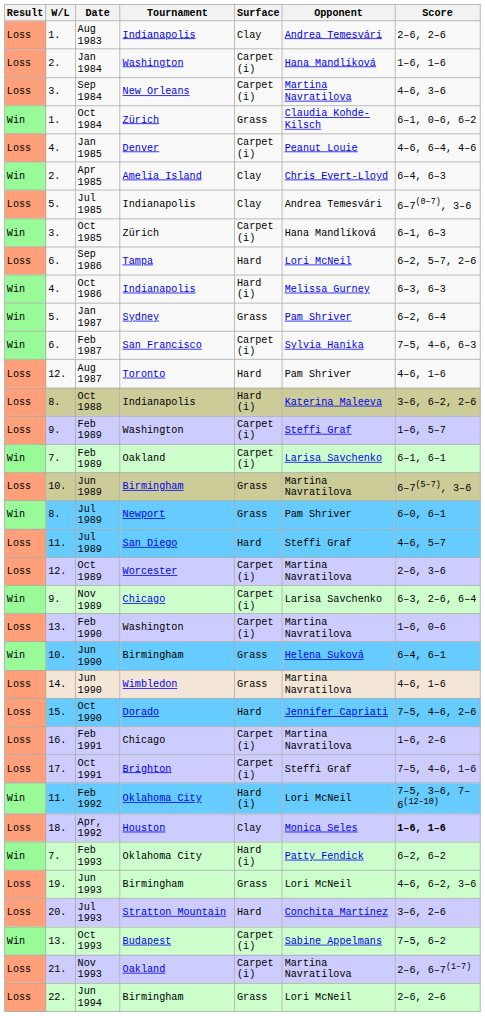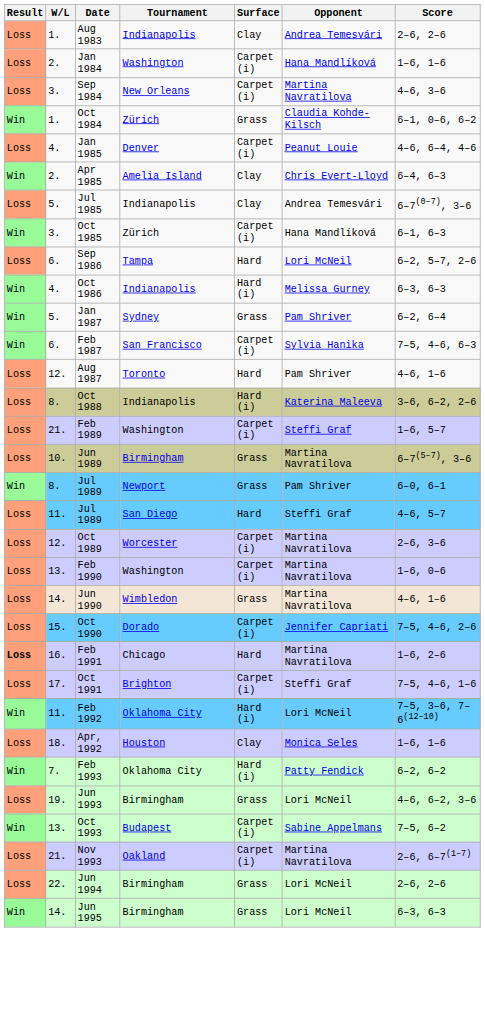 <table class="sortable wikitable">
 <tr>
 <th style="width:40px">Result</th>
 <th style="width:35px" class="unsortable">W/L</th>
 <th style="width:60px">Date</th>
 <th style="width:160px">Tournament</th>
 <th style="width:55px">Surface</th>
 <th style="width:160px">Opponent</th>
 <th style="width:130px" class="unsortable">Score</th>
 </tr>
 <tr>
 <td style="background:#ffa07a;">Loss</td>
 <td>1.</td>
 <td>Aug 1983</td>
 <td><a href='#'>Indianapolis</a></td>
 <td>Clay</td>
 <td> <a href='#'>Andrea Temesvári</a></td>
 <td>2–6, 2–6</td>
 </tr>
 <tr>
 <td style="background:#ffa07a;">Loss</td>
 <td>2.</td>
 <td>Jan 1984</td>
 <td><a href='#'>Washington</a></td>
 <td>Carpet (i)</td>
 <td> <a href='#'>Hana Mandlíková</a></td>
 <td>1–6, 1–6</td>
 </tr>
 <tr>
 <td style="background:#ffa07a;">Loss</td>
 <td>3.</td>
 <td>Sep 1984</td>
 <td><a href='#'>New Orleans</a></td>
 <td>Carpet (i)</td>
 <td> <a href='#'>Martina Navratilova</a></td>
 <td>4–6, 3–6</td>
 </tr>
 <tr>
 <td style="background:#98fb98;">Win</td>
 <td>1.</td>
 <td>Oct 1984</td>
 <td><a href='#'>Zürich</a></td>
 <td>Grass</td>
 <td> <a href='#'>Claudia Kohde-Kilsch</a></td>
 <td>6–1, 0–6, 6–2</td>
 </tr>
 <tr>
 <td style="background:#ffa07a;">Loss</td>
 <td>4.</td>
 <td>Jan 1985</td>
 <td><a href='#'>Denver</a></td>
 <td>Carpet (i)</td>
 <td> <a href='#'>Peanut Louie</a></td>
 <td>4–6, 6–4, 4–6</td>
 </tr>
 <tr>
 <td style="background:#98fb98;">Win</td>
 <td>2.</td>
 <td>Apr 1985</td>
 <td><a href='#'>Amelia Island</a></td>
 <td>Clay</td>
 <td> <a href='#'>Chris Evert-Lloyd</a></td>
 <td>6–4, 6–3</td>
 </tr>
 <tr>
 <td style="background:#ffa07a;">Loss</td>
 <td>5.</td>
 <td>Jul 1985</td>
 <td>Indianapolis</td>
 <td>Clay</td>
 <td> Andrea Temesvári</td>
 <td>6–7<sup>(0–7)</sup>, 3–6</td>
 </tr>
 <tr>
 <td style="background:#98fb98;">Win</td>
 <td>3.</td>
 <td>Oct 1985</td>
 <td>Zürich</td>
 <td>Carpet (i)</td>
 <td> Hana Mandlíková</td>
 <td>6–1, 6–3</td>
 </tr>
 <tr>
 <td style="background:#ffa07a;">Loss</td>
 <td>6.</td>
 <td>Sep 1986</td>
 <td><a href='#'>Tampa</a></td>
 <td>Hard</td>
 <td> <a href='#'>Lori McNeil</a></td>
 <td>6–2, 5–7, 2–6</td>
 </tr>
 <tr>
 <td style="background:#98fb98;">Win</td>
 <td>4.</td>
 <td>Oct 1986</td>
 <td><a href='#'>Indianapolis</a></td>
 <td>Hard (i)</td>
 <td> <a href='#'>Melissa Gurney</a></td>
 <td>6–3, 6–3</td>
 </tr>
 <tr>
 <td style="background:#98fb98;">Win</td>
 <td>5.</td>
 <td>Jan 1987</td>
 <td><a href='#'>Sydney</a></td>
 <td>Grass</td>
 <td> <a href='#'>Pam Shriver</a></td>
 <td>6–2, 6–4</td>
 </tr>
 <tr>
 <td style="background:#98fb98;">Win</td>
 <td>6.</td>
 <td>Feb 1987</td>
 <td><a href='#'>San Francisco</a></td>
 <td>Carpet (i)</td>
 <td> <a href='#'>Sylvia Hanika</a></td>
 <td>7–5, 4–6, 6–3</td>
 </tr>
 <tr>
 <td style="background:#ffa07a;">Loss</td>
 <td>12.</td>
 <td>Aug 1987</td>
 <td><a href='#'>Toronto</a></td>
 <td>Hard</td>
 <td> Pam Shriver</td>
 <td>4–6, 1–6</td>
 </tr>
 <tr style="background:#cccc99;">
 <td style="background:#ffa07a;">Loss</td>
 <td>8.</td>
 <td>Oct 1988</td>
 <td>Indianapolis</td>
 <td>Hard (i)</td>
 <td> <a href='#'>Katerina Maleeva</a></td>
 <td>3–6, 6–2, 2–6</td>
 </tr>
 <tr style="background:#ccccff;">
 <td style="background:#ffa07a;">Loss</td>
-<td>9.</td>
+<td>21.</td>
 <td>Feb 1989</td>
 <td>Washington</td>
 <td>Carpet (i)</td>
 <td> <a href='#'>Steffi Graf</a></td>
 <td>1–6, 5–7</td>
-</tr>
-<tr style="background:#ccffcc;">
-<td style="background:#98fb98;">Win</td>
-<td>7.</td>
-<td>Feb 1989</td>
-<td>Oakland</td>
-<td>Carpet (i)</td>
-<td> <a href='#'>Larisa Savchenko</a></td>
-<td>6–1, 6–1</td>
 </tr>
 <tr style="background:#cccc99;">
 <td style="background:#ffa07a;">Loss</td>
 <td>10.</td>
 <td>Jun 1989</td>
 <td><a href='#'>Birmingham</a></td>
 <td>Grass</td>
 <td> Martina Navratilova</td>
 <td>6–7<sup>(5–7)</sup>, 3–6</td>
 </tr>
 <tr style="background:#66ccff;">
 <td style="background:#98fb98;">Win</td>
 <td>8.</td>
 <td>Jul 1989</td>
 <td><a href='#'>Newport</a></td>
 <td>Grass</td>
 <td> Pam Shriver</td>
 <td>6–0, 6–1</td>
 </tr>
 <tr style="background:#66ccff;">
 <td style="background:#ffa07a;">Loss</td>
 <td>11.</td>
 <td>Jul 1989</td>
 <td><a href='#'>San Diego</a></td>
 <td>Hard</td>
 <td> Steffi Graf</td>
 <td>4–6, 5–7</td>
 </tr>
 <tr style="background:#ccccff;">
 <td style="background:#ffa07a;">Loss</td>
 <td>12.</td>
 <td>Oct 1989</td>
 <td><a href='#'>Worcester</a></td>
 <td>Carpet (i)</td>
 <td> Martina Navratilova</td>
 <td>2–6, 3–6</td>
 </tr>
-<tr style="background:#ccffcc;">
-<td style="background:#98fb98;">Win</td>
-<td>9.</td>
-<td>Nov 1989</td>
-<td><a href='#'>Chicago</a></td>
-<td>Carpet (i)</td>
-<td> Larisa Savchenko</td>
-<td>6–3, 2–6, 6–4</td>
-</tr>
 <tr style="background:#ccccff;">
 <td style="background:#ffa07a;">Loss</td>
 <td>13.</td>
 <td>Feb 1990</td>
 <td>Washington</td>
 <td>Carpet (i)</td>
 <td> Martina Navratilova</td>
 <td>1–6, 0–6</td>
-</tr>
-<tr style="background:#66ccff;">
-<td style="background:#98fb98;">Win</td>
-<td>10.</td>
-<td>Jun 1990</td>
-<td>Birmingham</td>
-<td>Grass</td>
-<td> <a href='#'>Helena Suková</a></td>
-<td>6–4, 6–1</td>
 </tr>
 <tr style="background:#f3e6d7;">
 <td style="background:#ffa07a;">Loss</td>
 <td>14.</td>
 <td>Jun 1990</td>
 <td><a href='#'>Wimbledon</a></td>
 <td>Grass</td>
 <td> Martina Navratilova</td>
 <td>4–6, 1–6</td>
 </tr>
 <tr style="background:#66ccff;">
 <td style="background:#ffa07a;">Loss</td>
 <td>15.</td>
 <td>Oct 1990</td>
 <td><a href='#'>Dorado</a></td>
-<td>Hard</td>
+<td>Carpet (i)</td>
 <td> <a href='#'>Jennifer Capriati</a></td>
 <td>7–5, 4–6, 2–6</td>
 </tr>
 <tr style="background:#ccccff;">
-<td style="background:#ffa07a;">Loss</td>
+<td style="background:#ffa07a;"><strong>Loss</strong></td>
 <td>16.</td>
 <td>Feb 1991</td>
 <td>Chicago</td>
-<td>Carpet (i)</td>
+<td>Hard</td>
 <td> Martina Navratilova</td>
 <td>1–6, 2–6</td>
 </tr>
 <tr style="background:#ccccff;">
 <td style="background:#ffa07a;">Loss</td>
 <td>17.</td>
 <td>Oct 1991</td>
 <td><a href='#'>Brighton</a></td>
 <td>Carpet (i)</td>
 <td> Steffi Graf</td>
 <td>7–5, 4–6, 1–6</td>
 </tr>
 <tr style="background:#66ccff;">
 <td style="background:#98fb98;">Win</td>
 <td>11.</td>
 <td>Feb 1992</td>
 <td><a href='#'>Oklahoma City</a></td>
 <td>Hard (i)</td>
 <td> Lori McNeil</td>
 <td>7–5, 3–6, 7–6<sup>(12–10)</sup></td>
 </tr>
 <tr style="background:#ccccff;">
 <td style="background:#ffa07a;">Loss</td>
 <td>18.</td>
 <td>Apr, 1992</td>
 <td><a href='#'>Houston</a></td>
 <td>Clay</td>
 <td> <a href='#'>Monica Seles</a></td>
-<td><strong>1–6, 1–6</strong></td>
+<td>1–6, 1–6</td>
 </tr>
 <tr style="background:#ccffcc;">
 <td style="background:#98fb98;">Win</td>
 <td>7.</td>
 <td>Feb 1993</td>
 <td>Oklahoma City</td>
 <td>Hard (i)</td>
 <td> <a href='#'>Patty Fendick</a></td>
 <td>6–2, 6–2</td>
 </tr>
 <tr style="background:#ccffcc;">
 <td style="background:#ffa07a;">Loss</td>
 <td>19.</td>
 <td>Jun 1993</td>
 <td>Birmingham</td>
 <td>Grass</td>
 <td> Lori McNeil</td>
 <td>4–6, 6–2, 3–6</td>
-</tr>
-<tr style="background:#ccccff;">
-<td style="background:#ffa07a;">Loss</td>
-<td>20.</td>
-<td>Jul 1993</td>
-<td><a href='#'>Stratton Mountain</a></td>
-<td>Hard</td>
-<td> <a href='#'>Conchita Martínez</a></td>
-<td>3–6, 2–6</td>
 </tr>
 <tr style="background:#ccffcc;">
 <td style="background:#98fb98;">Win</td>
 <td>13.</td>
 <td>Oct 1993</td>
 <td><a href='#'>Budapest</a></td>
 <td>Carpet (i)</td>
 <td> <a href='#'>Sabine Appelmans</a></td>
 <td>7–5, 6–2</td>
 </tr>
 <tr style="background:#ccccff;">
 <td style="background:#ffa07a;">Loss</td>
 <td>21.</td>
 <td>Nov 1993</td>
 <td><a href='#'>Oakland</a></td>
 <td>Carpet (i)</td>
 <td> Martina Navratilova</td>
 <td>2–6, 6–7<sup>(1–7)</sup></td>
 </tr>
 <tr style="background:#ccffcc;">
 <td style="background:#ffa07a;">Loss</td>
 <td>22.</td>
 <td>Jun 1994</td>
 <td>Birmingham</td>
 <td>Grass</td>
 <td> Lori McNeil</td>
 <td>2–6, 2–6</td>
 </tr>
+<tr style="background:#ccffcc;">
+<td style="background:#98fb98;">Win</td>
+<td>14.</td>
+<td>Jun 1995</td>
+<td>Birmingham</td>
+<td>Grass</td>
+<td> Lori McNeil</td>
+<td>6–3, 6–3</td>
+</tr>
 </table>
